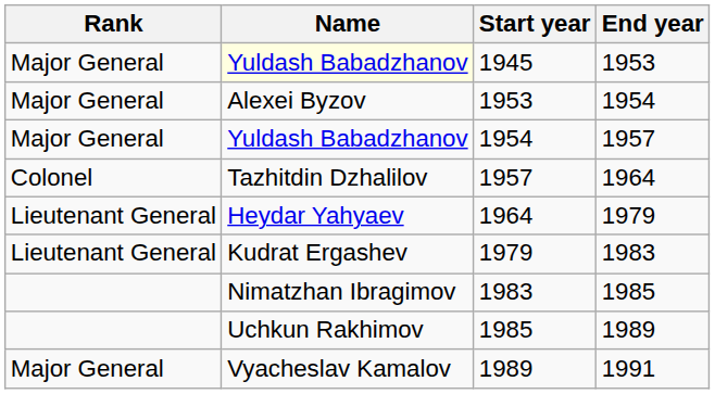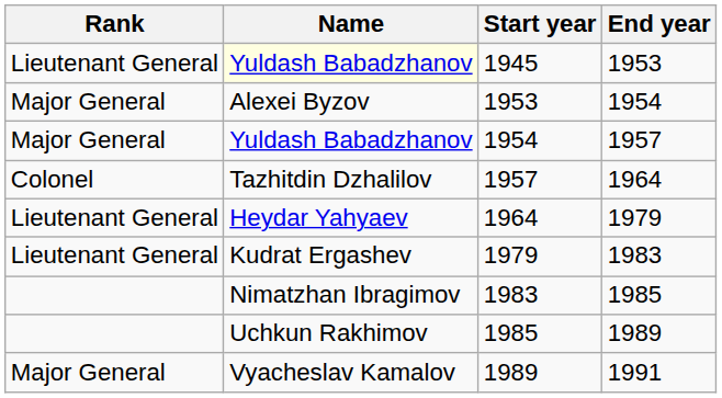 <table class="wikitable">
 <tr>
 <th>Rank</th>
 <th>Name</th>
 <th>Start year</th>
 <th>End year</th>
 </tr>
 <tr>
-<td>Major General</td>
+<td>Lieutenant General</td>
 <td style="background: lightyellow;"><a href='#'>Yuldash Babadzhanov</a></td>
 <td>1945</td>
 <td>1953</td>
 </tr>
 <tr>
 <td>Major General</td>
 <td>Alexei Byzov</td>
 <td>1953</td>
 <td>1954</td>
 </tr>
 <tr>
 <td>Major General</td>
 <td><a href='#'>Yuldash Babadzhanov</a></td>
 <td>1954</td>
 <td>1957</td>
 </tr>
 <tr>
 <td>Colonel</td>
 <td>Tazhitdin Dzhalilov</td>
 <td>1957</td>
 <td>1964</td>
 </tr>
 <tr>
 <td>Lieutenant General</td>
 <td><a href='#'>Heydar Yahyaev</a></td>
 <td>1964</td>
 <td>1979</td>
 </tr>
 <tr>
 <td>Lieutenant General</td>
 <td>Kudrat Ergashev</td>
 <td>1979</td>
 <td>1983</td>
 </tr>
 <tr>
 <td></td>
 <td>Nimatzhan Ibragimov</td>
 <td>1983</td>
 <td>1985</td>
 </tr>
 <tr>
 <td></td>
 <td>Uchkun Rakhimov</td>
 <td>1985</td>
 <td>1989</td>
 </tr>
 <tr>
 <td>Major General</td>
 <td>Vyacheslav Kamalov</td>
 <td>1989</td>
 <td>1991</td>
 </tr>
 </table>
